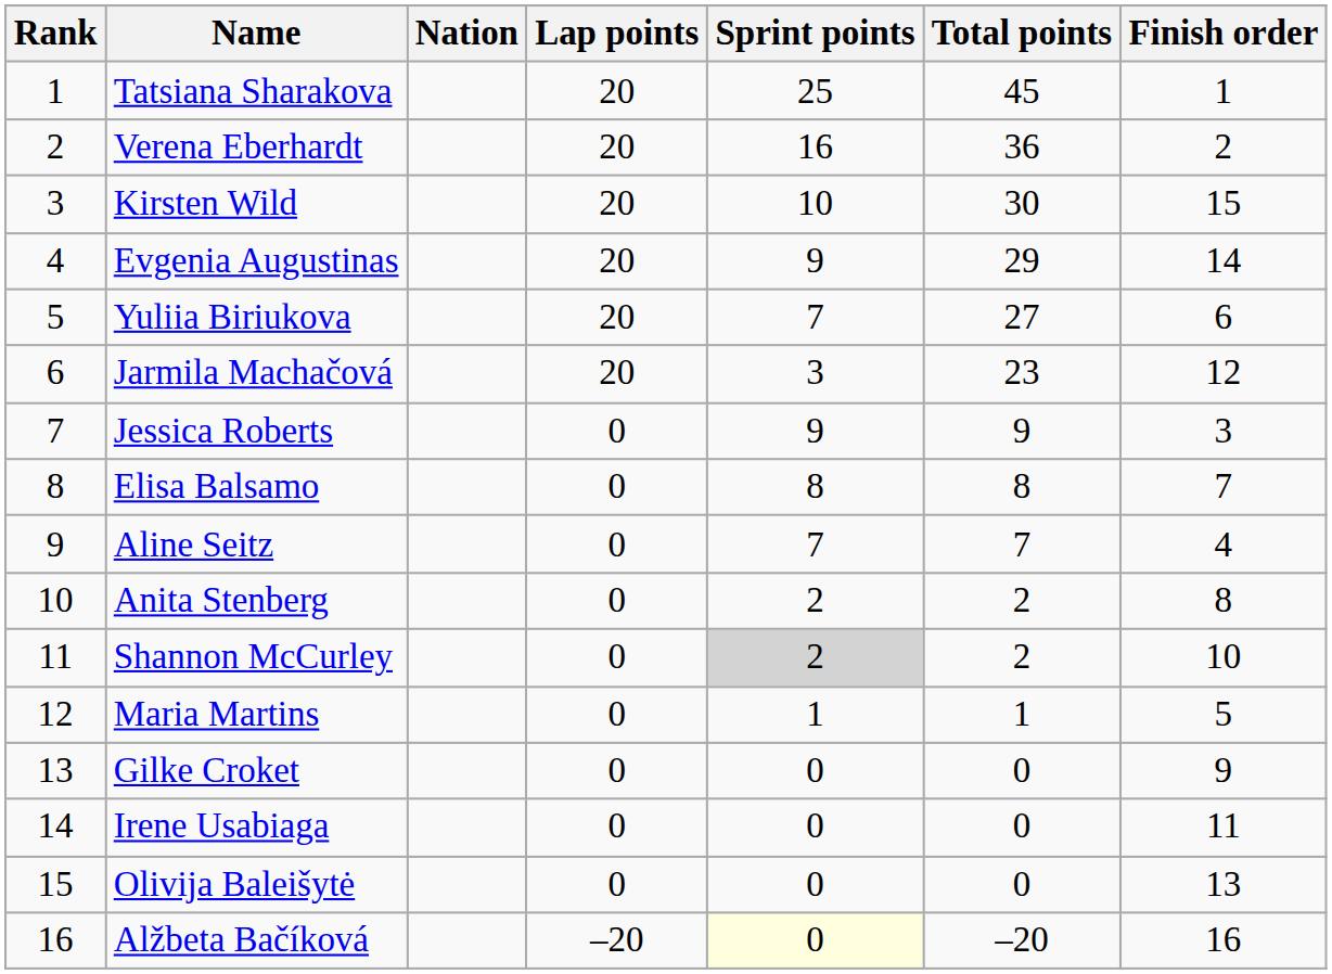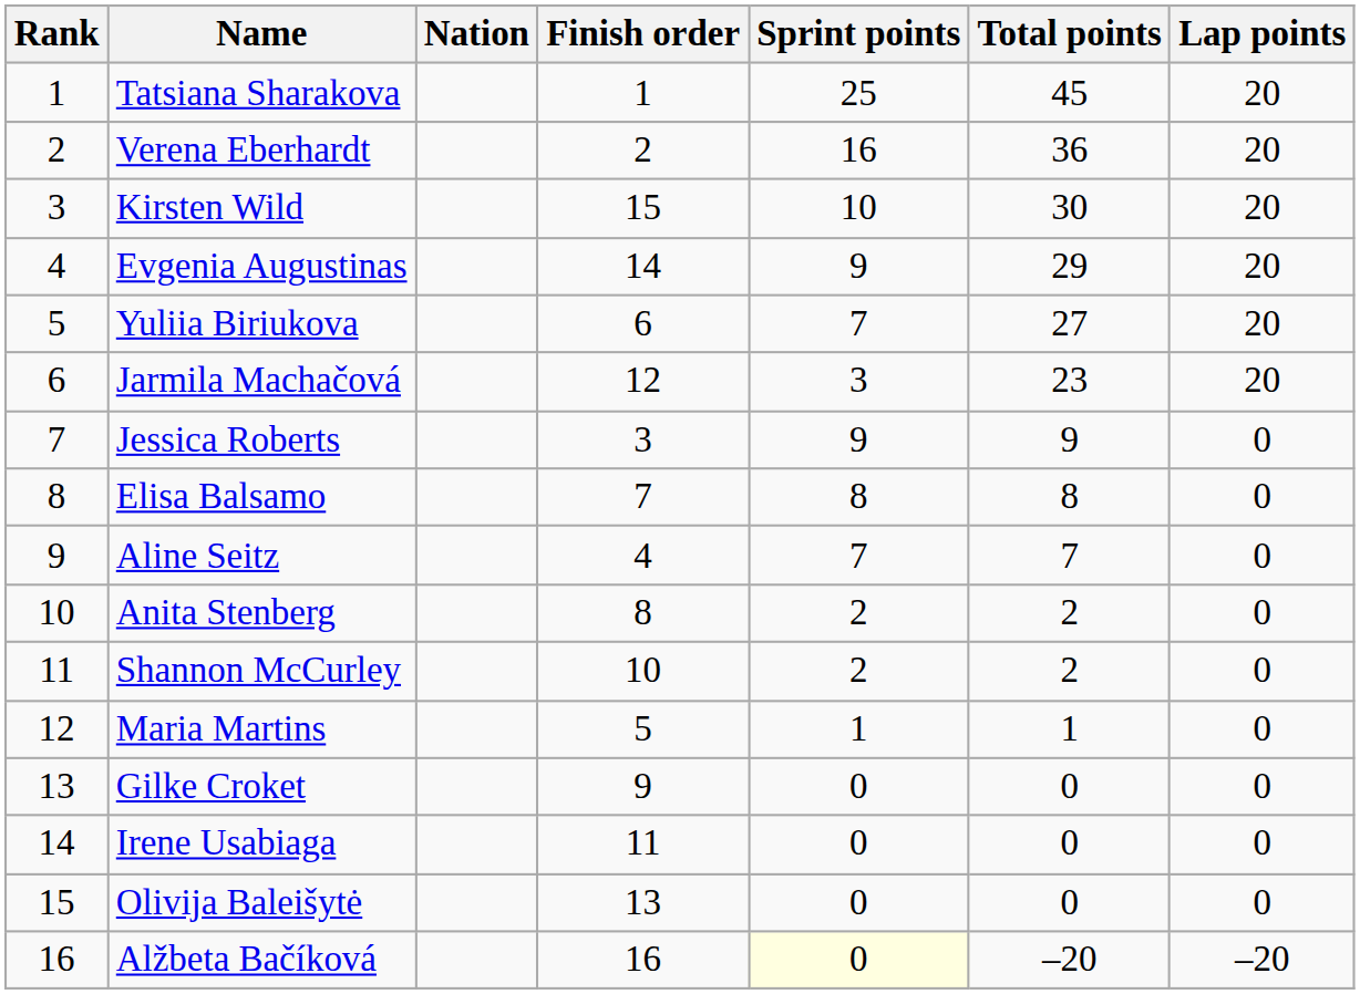 <table class="wikitable sortable" style="text-align:center">
 <tr>
 <th>Rank</th>
 <th>Name</th>
 <th>Nation</th>
-<th>Lap points</th>
+<th>Finish order</th>
 <th>Sprint points</th>
 <th>Total points</th>
-<th>Finish order</th>
+<th>Lap points</th>
 </tr>
 <tr>
 <td>1</td>
 <td align=left><a href='#'>Tatsiana Sharakova</a></td>
 <td align=left></td>
-<td>20</td>
+<td>1</td>
 <td>25</td>
 <td>45</td>
-<td>1</td>
+<td>20</td>
 </tr>
 <tr>
 <td>2</td>
 <td align=left><a href='#'>Verena Eberhardt</a></td>
 <td align=left></td>
-<td>20</td>
+<td>2</td>
 <td>16</td>
 <td>36</td>
-<td>2</td>
+<td>20</td>
 </tr>
 <tr>
 <td>3</td>
 <td align=left><a href='#'>Kirsten Wild</a></td>
 <td align=left></td>
-<td>20</td>
+<td>15</td>
 <td>10</td>
 <td>30</td>
-<td>15</td>
+<td>20</td>
 </tr>
 <tr>
 <td>4</td>
 <td align=left><a href='#'>Evgenia Augustinas</a></td>
 <td align=left></td>
-<td>20</td>
+<td>14</td>
 <td>9</td>
 <td>29</td>
-<td>14</td>
+<td>20</td>
 </tr>
 <tr>
 <td>5</td>
 <td align=left><a href='#'>Yuliia Biriukova</a></td>
 <td align=left></td>
-<td>20</td>
+<td>6</td>
 <td>7</td>
 <td>27</td>
-<td>6</td>
+<td>20</td>
 </tr>
 <tr>
 <td>6</td>
 <td align=left><a href='#'>Jarmila Machačová</a></td>
 <td align=left></td>
-<td>20</td>
+<td>12</td>
 <td>3</td>
 <td>23</td>
-<td>12</td>
+<td>20</td>
 </tr>
 <tr>
 <td>7</td>
 <td align=left><a href='#'>Jessica Roberts</a></td>
 <td align=left></td>
-<td>0</td>
+<td>3</td>
 <td>9</td>
 <td>9</td>
-<td>3</td>
+<td>0</td>
 </tr>
 <tr>
 <td>8</td>
 <td align=left><a href='#'>Elisa Balsamo</a></td>
 <td align=left></td>
-<td>0</td>
+<td>7</td>
 <td>8</td>
 <td>8</td>
-<td>7</td>
+<td>0</td>
 </tr>
 <tr>
 <td>9</td>
 <td align=left><a href='#'>Aline Seitz</a></td>
 <td align=left></td>
-<td>0</td>
+<td>4</td>
 <td>7</td>
 <td>7</td>
-<td>4</td>
+<td>0</td>
 </tr>
 <tr>
 <td>10</td>
 <td align=left><a href='#'>Anita Stenberg</a></td>
 <td align=left></td>
-<td>0</td>
+<td>8</td>
 <td>2</td>
 <td>2</td>
-<td>8</td>
+<td>0</td>
 </tr>
 <tr>
 <td>11</td>
 <td align=left><a href='#'>Shannon McCurley</a></td>
 <td align=left></td>
+<td>10</td>
+<td>2</td>
+<td>2</td>
 <td>0</td>
-<td style="background: lightgrey;">2</td>
-<td>2</td>
-<td>10</td>
 </tr>
 <tr>
 <td>12</td>
 <td align=left><a href='#'>Maria Martins</a></td>
 <td align=left></td>
-<td>0</td>
+<td>5</td>
 <td>1</td>
 <td>1</td>
-<td>5</td>
+<td>0</td>
 </tr>
 <tr>
 <td>13</td>
 <td align=left><a href='#'>Gilke Croket</a></td>
 <td align=left></td>
+<td>9</td>
 <td>0</td>
 <td>0</td>
 <td>0</td>
-<td>9</td>
 </tr>
 <tr>
 <td>14</td>
 <td align=left><a href='#'>Irene Usabiaga</a></td>
 <td align=left></td>
+<td>11</td>
 <td>0</td>
 <td>0</td>
 <td>0</td>
-<td>11</td>
 </tr>
 <tr>
 <td>15</td>
 <td align=left><a href='#'>Olivija Baleišytė</a></td>
 <td align=left></td>
+<td>13</td>
 <td>0</td>
 <td>0</td>
 <td>0</td>
-<td>13</td>
 </tr>
 <tr>
 <td>16</td>
 <td align=left><a href='#'>Alžbeta Bačíková</a></td>
 <td align=left></td>
-<td>–20</td>
+<td>16</td>
 <td style="background: lightyellow;">0</td>
 <td>–20</td>
-<td>16</td>
+<td>–20</td>
 </tr>
 </table>
